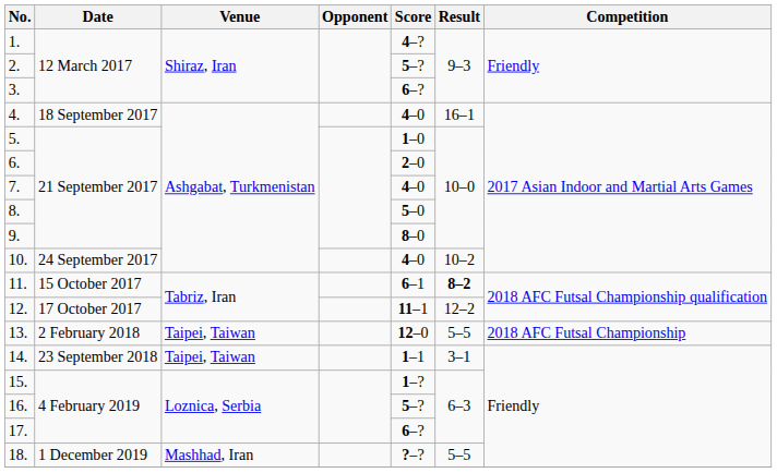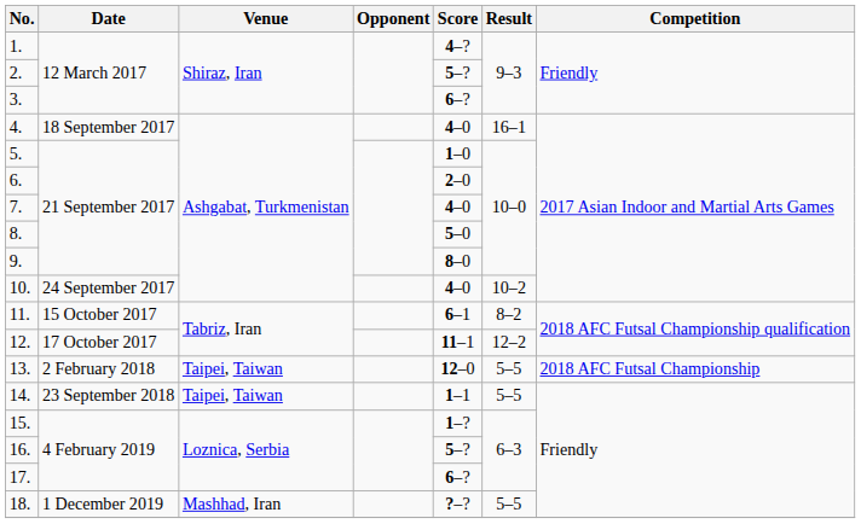 <table class="wikitable">
 <tr>
 <th>No.</th>
 <th>Date</th>
 <th>Venue</th>
 <th>Opponent</th>
 <th>Score</th>
 <th>Result</th>
 <th>Competition</th>
 </tr>
 <tr>
 <td>1.</td>
 <td rowspan=3>12 March 2017</td>
 <td rowspan=3><a href='#'>Shiraz</a>, <a href='#'>Iran</a></td>
 <td rowspan=3></td>
 <td align=center><strong>4</strong>–?</td>
 <td rowspan=3 align=center>9–3</td>
 <td rowspan=3><a href='#'>Friendly</a></td>
 </tr>
 <tr>
 <td>2.</td>
 <td align=center><strong>5</strong>–?</td>
 </tr>
 <tr>
 <td>3.</td>
 <td align=center><strong>6</strong>–?</td>
 </tr>
 <tr>
 <td>4.</td>
 <td>18 September 2017</td>
 <td rowspan=7><a href='#'>Ashgabat</a>, <a href='#'>Turkmenistan</a></td>
 <td></td>
 <td align=center><strong>4</strong>–0</td>
 <td align=center>16–1</td>
 <td rowspan=7><a href='#'>2017 Asian Indoor and Martial Arts Games</a></td>
 </tr>
 <tr>
 <td>5.</td>
 <td rowspan=5>21 September 2017</td>
 <td rowspan=5></td>
 <td align=center><strong>1</strong>–0</td>
 <td rowspan=5 align=center>10–0</td>
 </tr>
 <tr>
 <td>6.</td>
 <td align=center><strong>2</strong>–0</td>
 </tr>
 <tr>
 <td>7.</td>
 <td align=center><strong>4</strong>–0</td>
 </tr>
 <tr>
 <td>8.</td>
 <td align=center><strong>5</strong>–0</td>
 </tr>
 <tr>
 <td>9.</td>
 <td align=center><strong>8</strong>–0</td>
 </tr>
 <tr>
 <td>10.</td>
 <td>24 September 2017</td>
 <td></td>
 <td align=center><strong>4</strong>–0</td>
 <td align=center>10–2</td>
 </tr>
 <tr>
 <td>11.</td>
 <td>15 October 2017</td>
 <td rowspan=2><a href='#'>Tabriz</a>, Iran</td>
 <td></td>
 <td align=center><strong>6</strong>–1</td>
-<td align=center><strong>8–2</strong></td>
+<td align=center>8–2</td>
 <td rowspan=2><a href='#'>2018 AFC Futsal Championship qualification</a></td>
 </tr>
 <tr>
 <td>12.</td>
 <td>17 October 2017</td>
 <td></td>
 <td align=center><strong>11</strong>–1</td>
 <td align=center>12–2</td>
 </tr>
 <tr>
 <td>13.</td>
 <td>2 February 2018</td>
 <td><a href='#'>Taipei</a>, <a href='#'>Taiwan</a></td>
 <td></td>
 <td align=center><strong>12</strong>–0</td>
 <td align=center>5–5</td>
 <td><a href='#'>2018 AFC Futsal Championship</a></td>
 </tr>
 <tr>
 <td>14.</td>
 <td>23 September 2018</td>
 <td><a href='#'>Taipei</a>, <a href='#'>Taiwan</a></td>
 <td></td>
 <td align=center><strong>1</strong>–1</td>
-<td align=center>3–1</td>
+<td align=center>5–5</td>
 <td rowspan=5>Friendly</td>
 </tr>
 <tr>
 <td>15.</td>
 <td rowspan=3>4 February 2019</td>
 <td rowspan=3><a href='#'>Loznica</a>, <a href='#'>Serbia</a></td>
 <td rowspan=3></td>
 <td align=center><strong>1</strong>–?</td>
 <td rowspan=3 align=center>6–3</td>
 </tr>
 <tr>
 <td>16.</td>
 <td align=center><strong>5</strong>–?</td>
 </tr>
 <tr>
 <td>17.</td>
 <td align=center><strong>6</strong>–?</td>
 </tr>
 <tr>
 <td>18.</td>
 <td>1 December 2019</td>
 <td><a href='#'>Mashhad</a>, Iran</td>
 <td></td>
 <td align=center><strong>?</strong>–?</td>
 <td align=center>5–5</td>
 </tr>
 <tr>
 </tr>
 </table>
